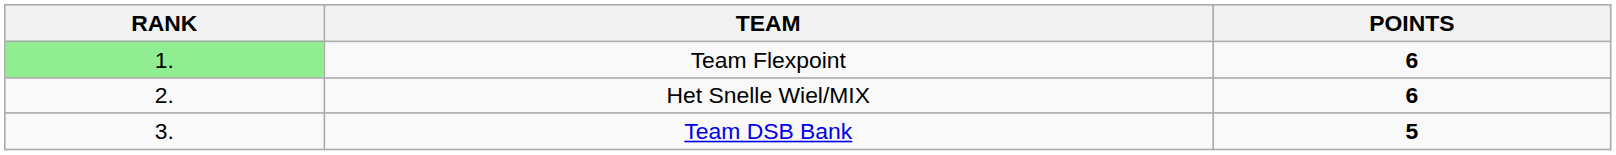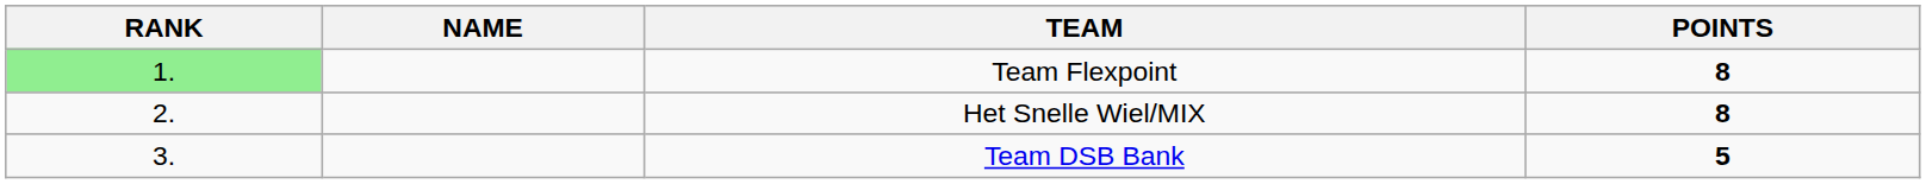 <table class=wikitable style="font-size:90%" width="80%">
 <tr>
 <th>RANK</th>
+<th>NAME</th>
 <th>TEAM</th>
 <th>POINTS</th>
 </tr>
 <tr>
 <td align="center" style="background: lightgreen;">1.</td>
+<td></td>
 <td align="center">Team Flexpoint</td>
-<td align="center"><strong>6</strong></td>
+<td align="center"><strong>8</strong></td>
 </tr>
 <tr>
 <td align="center">2.</td>
+<td></td>
 <td align="center">Het Snelle Wiel/MIX</td>
-<td align="center"><strong>6</strong></td>
+<td align="center"><strong>8</strong></td>
 </tr>
 <tr>
 <td align="center">3.</td>
+<td></td>
 <td align="center"><a href='#'>Team DSB Bank</a></td>
 <td align="center"><strong>5</strong></td>
 </tr>
 </table>
